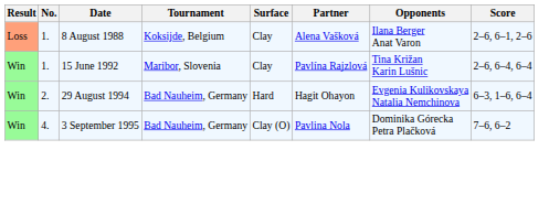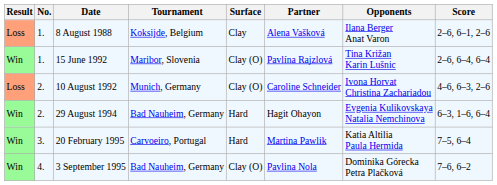 <table class="sortable wikitable" style=font-size:97%>
 <tr>
 <th>Result</th>
 <th>No.</th>
 <th>Date</th>
 <th>Tournament</th>
 <th>Surface</th>
 <th>Partner</th>
 <th>Opponents</th>
 <th>Score</th>
 </tr>
 <tr style="background:#f0f8ff;">
 <td style="background:#ffa07a;">Loss</td>
 <td>1.</td>
 <td>8 August 1988</td>
 <td><a href='#'>Koksijde</a>, Belgium</td>
 <td>Clay</td>
 <td> <a href='#'>Alena Vašková</a></td>
 <td> <a href='#'>Ilana Berger</a> <br>  Anat Varon</td>
 <td>2–6, 6–1, 2–6</td>
 </tr>
 <tr style="background:#f0f8ff;">
 <td style="background:#98fb98;">Win</td>
 <td>1.</td>
 <td>15 June 1992</td>
 <td><a href='#'>Maribor</a>, Slovenia</td>
-<td>Clay</td>
+<td>Clay (O)</td>
 <td> <a href='#'>Pavlína Rajzlová</a></td>
 <td> <a href='#'>Tina Križan</a><br>  <a href='#'>Karin Lušnic</a></td>
 <td>2–6, 6–4, 6–4</td>
+</tr>
+<tr style="background:#f0f8ff;">
+<td style="background:#ffa07a;">Loss</td>
+<td>2.</td>
+<td>10 August 1992</td>
+<td><a href='#'>Munich</a>, Germany</td>
+<td>Clay (O)</td>
+<td> <a href='#'>Caroline Schneider</a></td>
+<td> <a href='#'>Ivona Horvat</a> <br>  <a href='#'>Christina Zachariadou</a></td>
+<td>4–6, 6–3, 2–6</td>
 </tr>
 <tr bgcolor="#f0f8ff">
 <td style="background:#98fb98;">Win</td>
 <td>2.</td>
 <td>29 August 1994</td>
 <td><a href='#'>Bad Nauheim</a>, Germany</td>
 <td>Hard</td>
 <td> Hagit Ohayon</td>
 <td> <a href='#'>Evgenia Kulikovskaya</a> <br>  <a href='#'>Natalia Nemchinova</a></td>
 <td>6–3, 1–6, 6–4</td>
 </tr>
 <tr bgcolor="#f0f8ff">
 <td style="background:#98fb98;">Win</td>
+<td>3.</td>
+<td>20 February 1995</td>
+<td><a href='#'>Carvoeiro</a>, Portugal</td>
+<td>Hard</td>
+<td> <a href='#'>Martina Pawlik</a></td>
+<td> Katia Altilia<br> <a href='#'>Paula Hermida</a></td>
+<td>7–5, 6–4</td>
+</tr>
+<tr bgcolor="#f0f8ff">
+<td style="background:#98fb98;">Win</td>
 <td>4.</td>
 <td>3 September 1995</td>
 <td><a href='#'>Bad Nauheim</a>, Germany</td>
 <td>Clay (O)</td>
 <td> <a href='#'>Pavlina Nola</a></td>
 <td> Dominika Górecka<br> Petra Plačková</td>
 <td>7–6, 6–2</td>
 </tr>
 </table>
